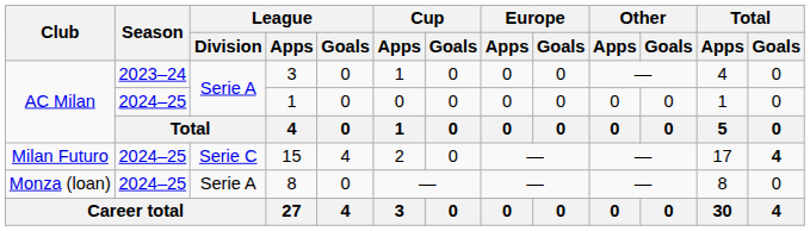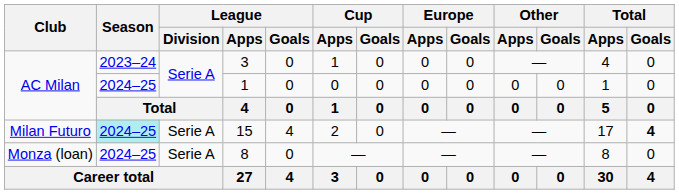 <table class="wikitable" style="text-align:center">
 <tr>
 <th rowspan="2">Club</th>
 <th rowspan="2">Season</th>
 <th colspan="3">League</th>
 <th colspan="2">Cup</th>
 <th colspan="2">Europe</th>
 <th colspan="2">Other</th>
 <th colspan="2">Total</th>
 </tr>
 <tr>
 <th>Division</th>
 <th>Apps</th>
 <th>Goals</th>
 <th>Apps</th>
 <th>Goals</th>
 <th>Apps</th>
 <th>Goals</th>
 <th>Apps</th>
 <th>Goals</th>
 <th>Apps</th>
 <th>Goals</th>
 </tr>
 <tr>
 <td rowspan="3"><a href='#'>AC Milan</a></td>
 <td><a href='#'>2023–24</a></td>
 <td rowspan="2"><a href='#'>Serie A</a></td>
 <td>3</td>
 <td>0</td>
 <td>1</td>
 <td>0</td>
 <td>0</td>
 <td>0</td>
 <td colspan="2">—</td>
 <td>4</td>
 <td>0</td>
 </tr>
 <tr>
 <td><a href='#'>2024–25</a></td>
 <td>1</td>
 <td>0</td>
 <td>0</td>
 <td>0</td>
 <td>0</td>
 <td>0</td>
 <td>0</td>
 <td>0</td>
 <td>1</td>
 <td>0</td>
 </tr>
 <tr>
 <th colspan="2">Total</th>
 <th>4</th>
 <th>0</th>
 <th>1</th>
 <th>0</th>
 <th>0</th>
 <th>0</th>
 <th>0</th>
 <th>0</th>
 <th>5</th>
 <th>0</th>
 </tr>
 <tr>
 <td><a href='#'>Milan Futuro</a></td>
-<td><a href='#'>2024–25</a></td>
-<td><a href='#'>Serie C</a></td>
+<td style="background: paleturquoise;"><a href='#'>2024–25</a></td>
+<td>Serie A</td>
 <td>15</td>
 <td>4</td>
 <td>2</td>
 <td>0</td>
 <td colspan="2">—</td>
 <td colspan="2">—</td>
 <td>17</td>
 <td><strong>4</strong></td>
 </tr>
 <tr>
 <td><a href='#'>Monza</a> (loan)</td>
 <td><a href='#'>2024–25</a></td>
 <td>Serie A</td>
 <td>8</td>
 <td>0</td>
 <td colspan="2">—</td>
 <td colspan="2">—</td>
 <td colspan="2">—</td>
 <td>8</td>
 <td>0</td>
 </tr>
 <tr>
 <th colspan="3">Career total</th>
 <th>27</th>
 <th>4</th>
 <th>3</th>
 <th>0</th>
 <th>0</th>
 <th>0</th>
 <th>0</th>
 <th>0</th>
 <th>30</th>
 <th>4</th>
 </tr>
 </table>
